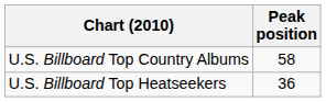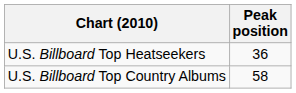 <table class="wikitable">
 <tr>
 <th>Chart (2010)</th>
 <th>Peak<br>position</th>
 </tr>
 <tr>
+<td>U.S. <em>Billboard</em> Top Heatseekers</td>
+<td align="center">36</td>
+</tr>
+<tr>
 <td>U.S. <em>Billboard</em> Top Country Albums</td>
 <td align="center">58</td>
 </tr>
-<tr>
-<td>U.S. <em>Billboard</em> Top Heatseekers</td>
-<td align="center">36</td>
-</tr>
 </table>
